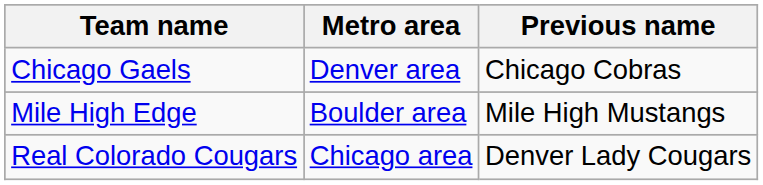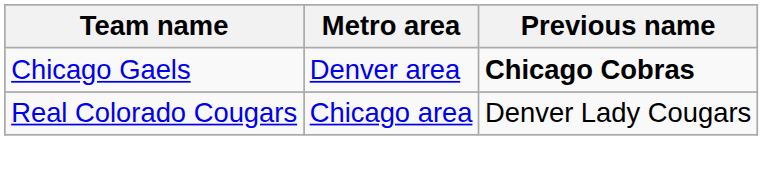 <table class="wikitable">
 <tr>
 <th scope="col">Team name</th>
 <th scope="col">Metro area</th>
 <th scope="col">Previous name</th>
 </tr>
 <tr>
 <td> <a href='#'>Chicago Gaels</a></td>
 <td><a href='#'>Denver area</a></td>
-<td>Chicago Cobras</td>
-</tr>
-<tr>
-<td> <a href='#'>Mile High Edge</a></td>
-<td><a href='#'>Boulder area</a></td>
-<td>Mile High Mustangs</td>
+<td><strong>Chicago Cobras</strong></td>
 </tr>
 <tr>
 <td> <a href='#'>Real Colorado Cougars</a></td>
 <td><a href='#'>Chicago area</a></td>
 <td>Denver Lady Cougars</td>
 </tr>
 </table>
